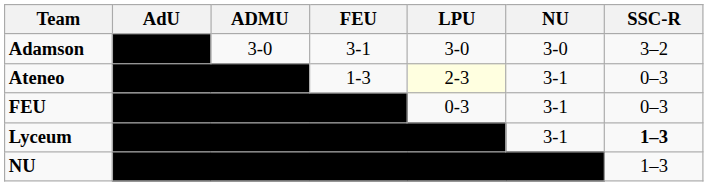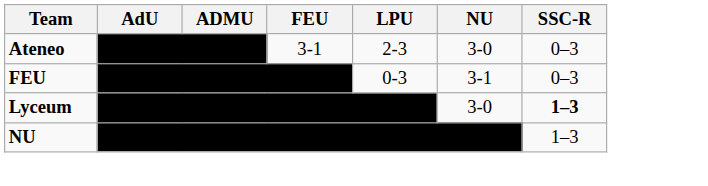 <table class=wikitable style="text-align:center;">
 <tr>
 <th width=12%>Team</th>
 <th width=11%>AdU</th>
 <th width=11%>ADMU</th>
 <th width=11%>FEU</th>
 <th width=11%>LPU</th>
 <th width=11%>NU</th>
 <th width=11%>SSC-R</th>
 </tr>
 <tr>
-<td align=left><strong>Adamson</strong></td>
-<td bgcolor=black></td>
-<td>3-0</td>
-<td>3-1</td>
-<td>3-0</td>
-<td>3-0</td>
-<td>3–2</td>
-</tr>
-<tr>
 <td align=left><strong>Ateneo</strong></td>
 <td colspan="2" style="background:black;"></td>
-<td>1-3</td>
-<td style="background: lightyellow;">2-3</td>
 <td>3-1</td>
+<td>2-3</td>
+<td>3-0</td>
 <td>0–3</td>
 </tr>
 <tr>
 <td align=left><strong>FEU</strong></td>
 <td colspan="3" style="background:black;">3-1</td>
 <td>0-3</td>
 <td>3-1</td>
 <td>0–3</td>
 </tr>
 <tr>
 <td align=left><strong>Lyceum</strong></td>
 <td colspan="4" style="background:black;"></td>
-<td>3-1</td>
+<td>3-0</td>
 <td><strong>1–3</strong></td>
 </tr>
 <tr>
 <td align=left><strong>NU</strong></td>
 <td colspan="5" style="background:black;"></td>
 <td>1–3</td>
 </tr>
 </table>
